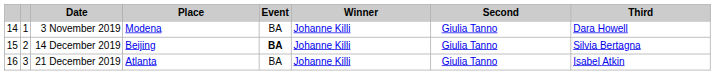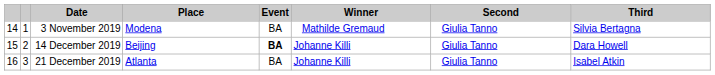 <table class="wikitable plainrowheaders" style="background:#fff; font-size:86%; line-height:16px; border:grey solid 1px; border-collapse:collapse;">
 <tr>
 <th scope="col" style="background:#ccc; width=20 px;"></th>
 <th scope="col" style="background:#ccc; width=30 px;"></th>
 <th scope="col" style="background:#ccc; width:120px;">Date</th>
 <th scope="col" style="background:#ccc; width:180px;">Place</th>
 <th scope="col" style="background:#ccc; width:15px;">Event</th>
 <th scope="col" style="background:#ccc; width:185px;">Winner</th>
 <th scope="col" style="background:#ccc; width:185px;">Second</th>
 <th scope="col" style="background:#ccc; width:185px;">Third</th>
 </tr>
 <tr>
 <td align="center">14</td>
 <td align="center">1</td>
 <td align="right">3 November 2019</td>
 <td> <a href='#'>Modena</a></td>
 <td align="center">BA</td>
-<td> <a href='#'>Johanne Killi</a></td>
+<td>   <a href='#'>Mathilde Gremaud</a></td>
 <td>   <a href='#'>Giulia Tanno</a></td>
-<td> <a href='#'>Dara Howell</a></td>
+<td> <a href='#'>Silvia Bertagna</a></td>
 </tr>
 <tr>
 <td align="center">15</td>
 <td align="center">2</td>
 <td align="right">14 December 2019</td>
 <td> <a href='#'>Beijing</a></td>
 <td align="center"><strong>BA</strong></td>
 <td> <a href='#'>Johanne Killi</a></td>
 <td>   <a href='#'>Giulia Tanno</a></td>
-<td> <a href='#'>Silvia Bertagna</a></td>
+<td> <a href='#'>Dara Howell</a></td>
 </tr>
 <tr>
 <td align="center">16</td>
 <td align="center">3</td>
 <td align="right">21 December 2019</td>
 <td> <a href='#'>Atlanta</a></td>
 <td align="center">BA</td>
 <td> <a href='#'>Johanne Killi</a></td>
 <td>   <a href='#'>Giulia Tanno</a></td>
 <td> <a href='#'>Isabel Atkin</a></td>
 </tr>
 </table>
